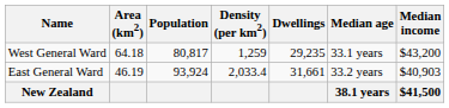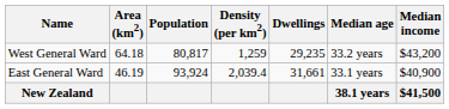 <table class="wikitable">
 <tr>
 <th>Name</th>
 <th>Area<br>(km<sup>2</sup>)</th>
 <th>Population</th>
 <th>Density<br>(per km<sup>2</sup>)</th>
 <th>Dwellings</th>
 <th>Median age</th>
 <th>Median<br>income</th>
 </tr>
 <tr>
 <td>West General Ward</td>
 <td style="text-align:right;">64.18</td>
 <td style="text-align:right;">80,817</td>
 <td style="text-align:right;">1,259</td>
 <td style="text-align:right;">29,235</td>
-<td>33.1 years</td>
+<td>33.2 years</td>
 <td>$43,200</td>
 </tr>
 <tr>
 <td>East General Ward</td>
 <td style="text-align:right;">46.19</td>
 <td style="text-align:right;">93,924</td>
-<td style="text-align:right;">2,033.4</td>
+<td style="text-align:right;">2,039.4</td>
 <td style="text-align:right;">31,661</td>
-<td>33.2 years</td>
-<td>$40,903</td>
+<td>33.1 years</td>
+<td>$40,900</td>
 </tr>
 <tr>
 <th>New Zealand</th>
 <th></th>
 <th></th>
 <th></th>
 <th></th>
 <th>38.1 years</th>
 <th style="text-align:left;">$41,500</th>
 </tr>
 </table>
